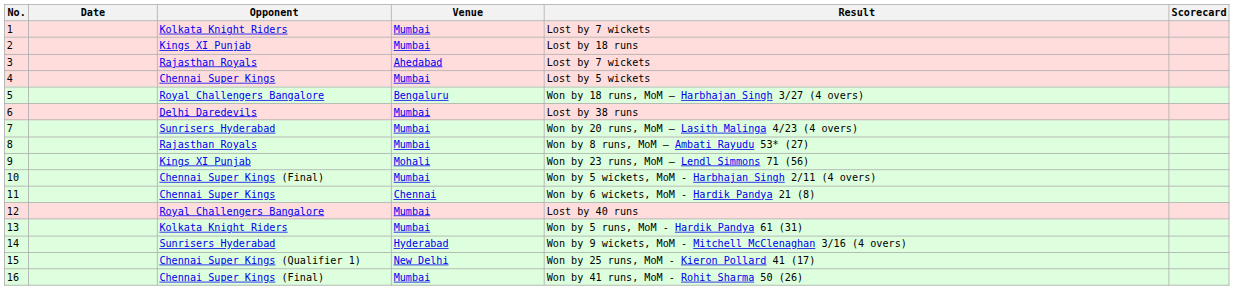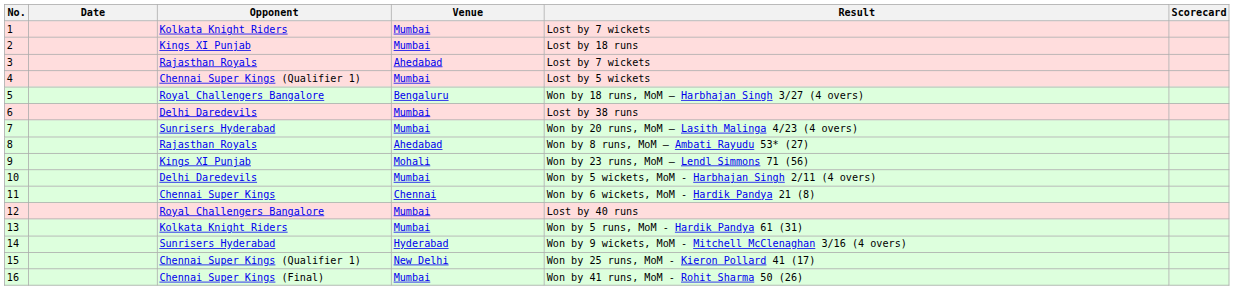 <table class="wikitable sortable">
 <tr>
 <th style="width:2%;">No.</th>
 <th style="width:11%;">Date</th>
 <th style="width:20%;">Opponent</th>
 <th style="width:13%;">Venue</th>
 <th style="width:55%;">Result</th>
 <th style="width:9%;">Scorecard</th>
 </tr>
 <tr style="background:#fdd;">
 <td>1</td>
 <td></td>
 <td><a href='#'>Kolkata Knight Riders</a></td>
 <td><a href='#'>Mumbai</a></td>
 <td>Lost by 7 wickets</td>
 <td></td>
 </tr>
 <tr style="background:#fdd;">
 <td>2</td>
 <td></td>
 <td><a href='#'>Kings XI Punjab</a></td>
 <td><a href='#'>Mumbai</a></td>
 <td>Lost by 18 runs</td>
 <td></td>
 </tr>
 <tr style="background:#fdd;">
 <td>3</td>
 <td></td>
 <td><a href='#'>Rajasthan Royals</a></td>
 <td><a href='#'>Ahedabad</a></td>
 <td>Lost by 7 wickets</td>
 <td></td>
 </tr>
 <tr style="background:#fdd;">
 <td>4</td>
 <td></td>
-<td><a href='#'>Chennai Super Kings</a></td>
+<td><a href='#'>Chennai Super Kings</a> (Qualifier 1)</td>
 <td><a href='#'>Mumbai</a></td>
 <td>Lost by 5 wickets</td>
 <td></td>
 </tr>
 <tr style="background:#dfd;">
 <td>5</td>
 <td></td>
 <td><a href='#'>Royal Challengers Bangalore</a></td>
 <td><a href='#'>Bengaluru</a></td>
 <td>Won by 18 runs, MoM – <a href='#'>Harbhajan Singh</a> 3/27 (4 overs)</td>
 <td></td>
 </tr>
 <tr style="background:#fdd;">
 <td>6</td>
 <td></td>
 <td><a href='#'>Delhi Daredevils</a></td>
 <td><a href='#'>Mumbai</a></td>
 <td>Lost by 38 runs</td>
 <td></td>
 </tr>
 <tr style="background:#dfd;">
 <td>7</td>
 <td></td>
 <td><a href='#'>Sunrisers Hyderabad</a></td>
 <td><a href='#'>Mumbai</a></td>
 <td>Won by 20 runs, MoM – <a href='#'>Lasith Malinga</a> 4/23 (4 overs)</td>
 <td></td>
 </tr>
 <tr style="background:#dfd;">
 <td>8</td>
 <td></td>
 <td><a href='#'>Rajasthan Royals</a></td>
-<td><a href='#'>Mumbai</a></td>
+<td><a href='#'>Ahedabad</a></td>
 <td>Won by 8 runs, MoM – <a href='#'>Ambati Rayudu</a> 53* (27)</td>
 <td></td>
 </tr>
 <tr style="background:#dfd;">
 <td>9</td>
 <td></td>
 <td><a href='#'>Kings XI Punjab</a></td>
 <td><a href='#'>Mohali</a></td>
 <td>Won by 23 runs, MoM – <a href='#'>Lendl Simmons</a> 71 (56)</td>
 <td></td>
 </tr>
 <tr style="background:#dfd;">
 <td>10</td>
 <td></td>
-<td><a href='#'>Chennai Super Kings</a> (Final)</td>
+<td><a href='#'>Delhi Daredevils</a></td>
 <td><a href='#'>Mumbai</a></td>
 <td>Won by 5 wickets, MoM - <a href='#'>Harbhajan Singh</a> 2/11 (4 overs)</td>
 <td></td>
 </tr>
 <tr style="background:#dfd;">
 <td>11</td>
 <td></td>
 <td><a href='#'>Chennai Super Kings</a></td>
 <td><a href='#'>Chennai</a></td>
 <td>Won by 6 wickets, MoM - <a href='#'>Hardik Pandya</a> 21 (8)</td>
 <td></td>
 </tr>
 <tr style="background:#fdd;">
 <td>12</td>
 <td></td>
 <td><a href='#'>Royal Challengers Bangalore</a></td>
 <td><a href='#'>Mumbai</a></td>
 <td>Lost by 40 runs</td>
 <td></td>
 </tr>
 <tr style="background:#dfd;">
 <td>13</td>
 <td></td>
 <td><a href='#'>Kolkata Knight Riders</a></td>
 <td><a href='#'>Mumbai</a></td>
 <td>Won by 5 runs, MoM - <a href='#'>Hardik Pandya</a> 61 (31)</td>
 <td></td>
 </tr>
 <tr style="background:#dfd;">
 <td>14</td>
 <td></td>
 <td><a href='#'>Sunrisers Hyderabad</a></td>
 <td><a href='#'>Hyderabad</a></td>
 <td>Won by 9 wickets, MoM - <a href='#'>Mitchell McClenaghan</a> 3/16 (4 overs)</td>
 <td></td>
 </tr>
 <tr style="background:#dfd;">
 <td>15</td>
 <td></td>
 <td><a href='#'>Chennai Super Kings</a> (Qualifier 1)</td>
 <td><a href='#'>New Delhi</a></td>
 <td>Won by 25 runs, MoM - <a href='#'>Kieron Pollard</a> 41 (17)</td>
 <td></td>
 </tr>
 <tr style="background:#dfd;">
 <td>16</td>
 <td></td>
 <td><a href='#'>Chennai Super Kings</a> (Final)</td>
 <td><a href='#'>Mumbai</a></td>
 <td>Won by 41 runs, MoM - <a href='#'>Rohit Sharma</a> 50 (26)</td>
 <td></td>
 </tr>
 </table>
